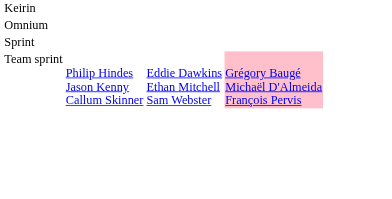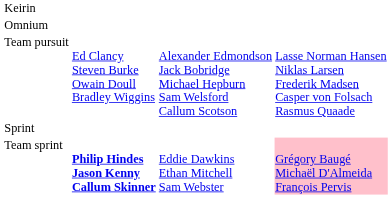 <table>
 <tr>
 <td>Keirin<br></td>
 <td></td>
 <td></td>
 <td></td>
 </tr>
 <tr>
 <td>Omnium<br></td>
 <td></td>
 <td></td>
 <td></td>
 </tr>
 <tr valign="top">
+<td>Team pursuit<br></td>
+<td><br><a href='#'>Ed Clancy</a><br><a href='#'>Steven Burke</a><br><a href='#'>Owain Doull</a><br><a href='#'>Bradley Wiggins</a><br> </td>
+<td><br><a href='#'>Alexander Edmondson</a><br><a href='#'>Jack Bobridge</a><br><a href='#'>Michael Hepburn</a><br><a href='#'>Sam Welsford</a><br><a href='#'>Callum Scotson</a></td>
+<td><br><a href='#'>Lasse Norman Hansen</a><br><a href='#'>Niklas Larsen</a><br><a href='#'>Frederik Madsen</a><br><a href='#'>Casper von Folsach</a><br><a href='#'>Rasmus Quaade</a></td>
+</tr>
+<tr valign="top">
 <td>Sprint<br></td>
 <td></td>
 <td></td>
 <td></td>
 </tr>
 <tr valign="top">
 <td>Team sprint<br></td>
-<td><br><a href='#'>Philip Hindes</a><br><a href='#'>Jason Kenny</a><br><a href='#'>Callum Skinner</a></td>
+<td><strong><br><a href='#'>Philip Hindes</a><br><a href='#'>Jason Kenny</a><br><a href='#'>Callum Skinner</a></strong></td>
 <td><br><a href='#'>Eddie Dawkins</a><br><a href='#'>Ethan Mitchell</a><br><a href='#'>Sam Webster</a></td>
 <td style="background: pink;"><br><a href='#'>Grégory Baugé</a><br><a href='#'>Michaël D'Almeida</a><br><a href='#'>François Pervis</a></td>
 </tr>
 </table>
